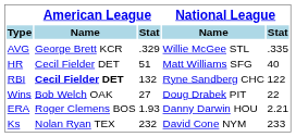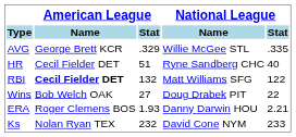 <table cellpadding="1" style="width:auto;font-size: 90%; border: 1px solid gray;">
 <tr align="center" style="font-size: larger;">
 <td> </td>
 <th colspan=2><a href='#'>American League</a></th>
 <th colspan=2><a href='#'>National League</a></th>
 </tr>
 <tr style="background:lightblue;">
 <th>Type</th>
 <th>Name</th>
 <th>Stat</th>
 <th>Name</th>
 <th>Stat</th>
 </tr>
 <tr align="center" style="vertical-align: middle;" style="background:lightblue;">
 </tr>
 <tr>
 <td><a href='#'>AVG</a></td>
 <td><a href='#'>George Brett</a> KCR</td>
 <td>.329</td>
 <td><a href='#'>Willie McGee</a> STL</td>
 <td>.335</td>
 </tr>
 <tr>
 <td><a href='#'>HR</a></td>
 <td><a href='#'>Cecil Fielder</a> DET</td>
 <td>51</td>
-<td><a href='#'>Matt Williams</a> SFG</td>
+<td><a href='#'>Ryne Sandberg</a> CHC</td>
 <td>40</td>
 </tr>
 <tr>
 <td><a href='#'>RBI</a></td>
 <td><strong><a href='#'>Cecil Fielder</a> DET</strong></td>
 <td>132</td>
-<td><a href='#'>Ryne Sandberg</a> CHC</td>
+<td><a href='#'>Matt Williams</a> SFG</td>
 <td>122</td>
 </tr>
 <tr>
 <td><a href='#'>Wins</a></td>
 <td><a href='#'>Bob Welch</a> OAK</td>
 <td>27</td>
 <td><a href='#'>Doug Drabek</a> PIT</td>
 <td>22</td>
 </tr>
 <tr>
 <td><a href='#'>ERA</a></td>
 <td><a href='#'>Roger Clemens</a> BOS</td>
 <td>1.93</td>
 <td><a href='#'>Danny Darwin</a> HOU</td>
 <td>2.21</td>
 </tr>
 <tr>
 <td><a href='#'>Ks</a></td>
 <td><a href='#'>Nolan Ryan</a> TEX</td>
 <td>232</td>
 <td><a href='#'>David Cone</a> NYM</td>
 <td>233</td>
 </tr>
 </table>
